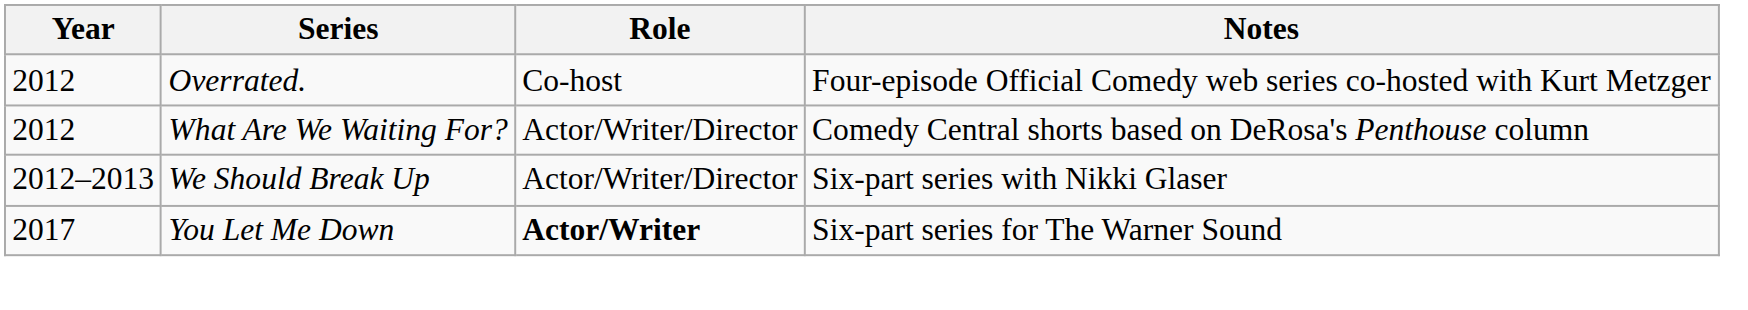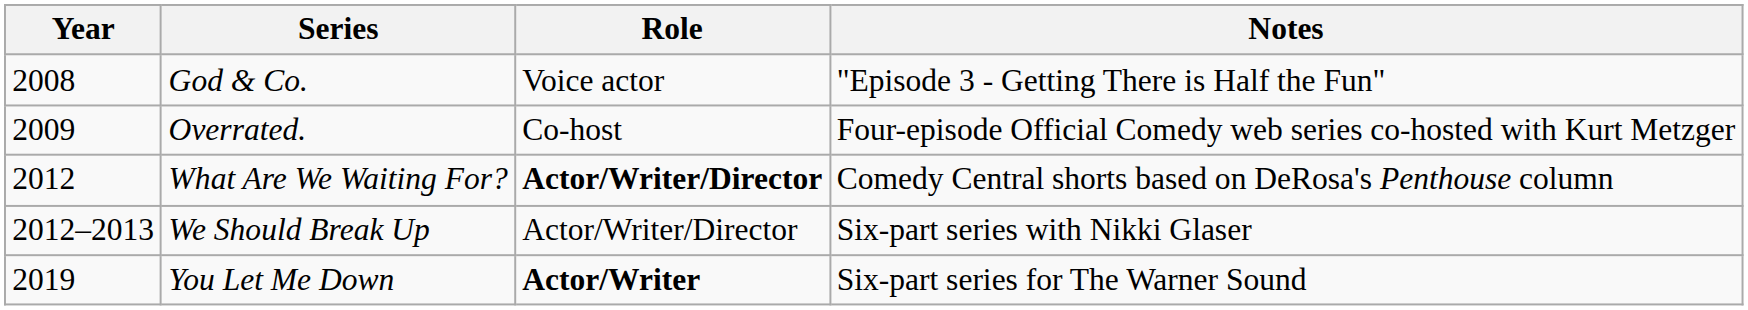 <table class="wikitable">
 <tr>
 <th>Year</th>
 <th>Series</th>
 <th>Role</th>
 <th>Notes</th>
 </tr>
 <tr>
-<td>2012</td>
+<td>2008</td>
+<td><em>God & Co.</em></td>
+<td>Voice actor</td>
+<td>"Episode 3 - Getting There is Half the Fun"</td>
+</tr>
+<tr>
+<td>2009</td>
 <td><em>Overrated.</em></td>
 <td>Co-host</td>
 <td>Four-episode Official Comedy web series co-hosted with Kurt Metzger</td>
 </tr>
 <tr>
 <td>2012</td>
 <td><em>What Are We Waiting For?</em></td>
-<td>Actor/Writer/Director</td>
+<td><strong>Actor/Writer/Director</strong></td>
 <td>Comedy Central shorts based on DeRosa's <em>Penthouse</em> column</td>
 </tr>
 <tr>
 <td>2012–2013</td>
 <td><em>We Should Break Up</em></td>
 <td>Actor/Writer/Director</td>
 <td>Six-part series with Nikki Glaser</td>
 </tr>
 <tr>
-<td>2017</td>
+<td>2019</td>
 <td><em>You Let Me Down</em></td>
 <td><strong>Actor/Writer</strong></td>
 <td>Six-part series for The Warner Sound</td>
 </tr>
 </table>
